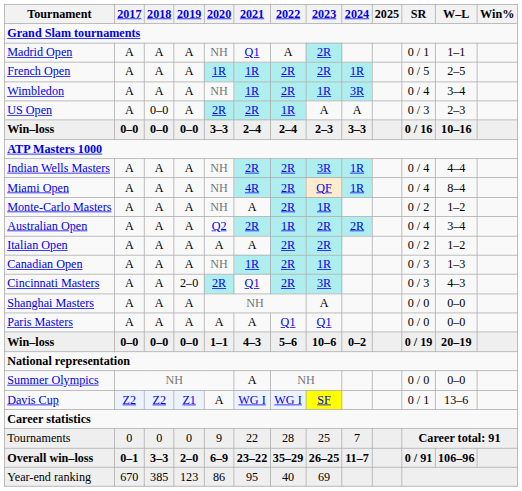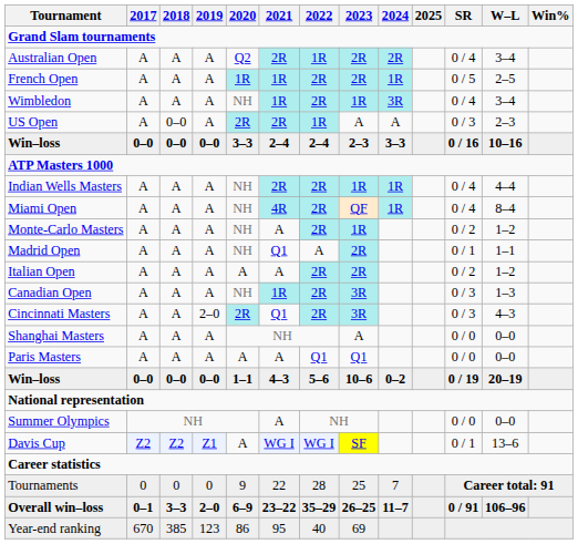 <table class=wikitable style=text-align:center>
 <tr>
 <th>Tournament</th>
 <th><a href='#'>2017</a></th>
 <th><a href='#'>2018</a></th>
 <th><a href='#'>2019</a></th>
 <th><a href='#'>2020</a></th>
 <th><a href='#'>2021</a></th>
 <th><a href='#'>2022</a></th>
 <th><a href='#'>2023</a></th>
 <th><a href='#'>2024</a></th>
 <th>2025</th>
 <th>SR</th>
 <th>W–L</th>
 <th>Win%</th>
 </tr>
 <tr>
 <td colspan="13" align="left"><strong><a href='#'>Grand Slam tournaments</a></strong></td>
 </tr>
 <tr>
-<td align=left><a href='#'>Madrid Open</a></td>
+<td align=left><a href='#'>Australian Open</a></td>
 <td>A</td>
 <td>A</td>
 <td>A</td>
-<td style=color:#767676>NH</td>
-<td><a href='#'>Q1</a></td>
-<td>A</td>
+<td><a href='#'>Q2</a></td>
+<td bgcolor=afeeee><a href='#'>2R</a></td>
+<td bgcolor=afeeee><a href='#'>1R</a></td>
+<td bgcolor=afeeee><a href='#'>2R</a></td>
 <td bgcolor=afeeee><a href='#'>2R</a></td>
 <td></td>
-<td></td>
-<td>0 / 1</td>
-<td>1–1</td>
+<td>0 / 4</td>
+<td>3–4</td>
 <td></td>
 </tr>
 <tr>
 <td align=left><a href='#'>French Open</a></td>
 <td>A</td>
 <td>A</td>
 <td>A</td>
 <td bgcolor=afeeee><a href='#'>1R</a></td>
 <td bgcolor=afeeee><a href='#'>1R</a></td>
 <td bgcolor=afeeee><a href='#'>2R</a></td>
 <td bgcolor=afeeee><a href='#'>2R</a></td>
 <td bgcolor=afeeee><a href='#'>1R</a></td>
 <td></td>
 <td>0 / 5</td>
 <td>2–5</td>
 <td></td>
 </tr>
 <tr>
 <td align=left><a href='#'>Wimbledon</a></td>
 <td>A</td>
 <td>A</td>
 <td>A</td>
 <td style=color:#767676>NH</td>
 <td bgcolor=afeeee><a href='#'>1R</a></td>
 <td bgcolor=afeeee><a href='#'>2R</a></td>
 <td bgcolor=afeeee><a href='#'>1R</a></td>
 <td bgcolor=afeeee><a href='#'>3R</a></td>
 <td></td>
 <td>0 / 4</td>
 <td>3–4</td>
 <td></td>
 </tr>
 <tr>
 <td align=left><a href='#'>US Open</a></td>
 <td>A</td>
 <td>0–0</td>
 <td>A</td>
 <td bgcolor=afeeee><a href='#'>2R</a></td>
 <td bgcolor=afeeee><a href='#'>2R</a></td>
 <td bgcolor=afeeee><a href='#'>1R</a></td>
 <td>A</td>
 <td>A</td>
 <td></td>
 <td>0 / 3</td>
 <td>2–3</td>
 <td></td>
 </tr>
 <tr style=font-weight:bold;background:#efefef>
 <td style=text-align:left>Win–loss</td>
 <td>0–0</td>
 <td>0–0</td>
 <td>0–0</td>
 <td>3–3</td>
 <td>2–4</td>
 <td>2–4</td>
 <td>2–3</td>
 <td>3–3</td>
 <td></td>
 <td>0 / 16</td>
 <td>10–16</td>
 <td></td>
 </tr>
 <tr>
 <td colspan="13" align="left"><strong><a href='#'>ATP Masters 1000</a></strong></td>
 </tr>
 <tr>
 <td align=left><a href='#'>Indian Wells Masters</a></td>
 <td>A</td>
 <td>A</td>
 <td>A</td>
 <td style=color:#767676>NH</td>
 <td bgcolor=afeeee><a href='#'>2R</a></td>
 <td bgcolor=afeeee><a href='#'>2R</a></td>
-<td bgcolor=afeeee><a href='#'>3R</a></td>
+<td bgcolor=afeeee><a href='#'>1R</a></td>
 <td bgcolor=afeeee><a href='#'>1R</a></td>
 <td></td>
 <td>0 / 4</td>
 <td>4–4</td>
 <td></td>
 </tr>
 <tr>
 <td align=left><a href='#'>Miami Open</a></td>
 <td>A</td>
 <td>A</td>
 <td>A</td>
 <td style=color:#767676>NH</td>
 <td bgcolor=afeeee><a href='#'>4R</a></td>
 <td bgcolor=afeeee><a href='#'>2R</a></td>
 <td bgcolor=ffebcd><a href='#'>QF</a></td>
 <td bgcolor=afeeee><a href='#'>1R</a></td>
 <td></td>
 <td>0 / 4</td>
 <td>8–4</td>
 <td></td>
 </tr>
 <tr>
 <td align=left><a href='#'>Monte-Carlo Masters</a></td>
 <td>A</td>
 <td>A</td>
 <td>A</td>
 <td style=color:#767676>NH</td>
 <td>A</td>
 <td bgcolor=afeeee><a href='#'>2R</a></td>
 <td bgcolor=afeeee><a href='#'>1R</a></td>
 <td></td>
 <td></td>
 <td>0 / 2</td>
 <td>1–2</td>
 <td></td>
 </tr>
 <tr>
-<td align=left><a href='#'>Australian Open</a></td>
+<td align=left><a href='#'>Madrid Open</a></td>
 <td>A</td>
 <td>A</td>
 <td>A</td>
-<td><a href='#'>Q2</a></td>
-<td bgcolor=afeeee><a href='#'>2R</a></td>
-<td bgcolor=afeeee><a href='#'>1R</a></td>
-<td bgcolor=afeeee><a href='#'>2R</a></td>
+<td style=color:#767676>NH</td>
+<td><a href='#'>Q1</a></td>
+<td>A</td>
 <td bgcolor=afeeee><a href='#'>2R</a></td>
 <td></td>
-<td>0 / 4</td>
-<td>3–4</td>
+<td></td>
+<td>0 / 1</td>
+<td>1–1</td>
 <td></td>
 </tr>
 <tr>
 <td align=left><a href='#'>Italian Open</a></td>
 <td>A</td>
 <td>A</td>
 <td>A</td>
 <td>A</td>
 <td>A</td>
 <td bgcolor=afeeee><a href='#'>2R</a></td>
 <td bgcolor=afeeee><a href='#'>2R</a></td>
 <td></td>
 <td></td>
 <td>0 / 2</td>
 <td>1–2</td>
 <td></td>
 </tr>
 <tr>
 <td align=left><a href='#'>Canadian Open</a></td>
 <td>A</td>
 <td>A</td>
 <td>A</td>
 <td style=color:#767676>NH</td>
 <td bgcolor=afeeee><a href='#'>1R</a></td>
 <td bgcolor=afeeee><a href='#'>2R</a></td>
-<td bgcolor=afeeee><a href='#'>1R</a></td>
+<td bgcolor=afeeee><a href='#'>3R</a></td>
 <td></td>
 <td></td>
 <td>0 / 3</td>
 <td>1–3</td>
 <td></td>
 </tr>
 <tr>
 <td align=left><a href='#'>Cincinnati Masters</a></td>
 <td>A</td>
 <td>A</td>
 <td>2–0</td>
 <td bgcolor=afeeee><a href='#'>2R</a></td>
 <td><a href='#'>Q1</a></td>
 <td bgcolor=afeeee><a href='#'>2R</a></td>
 <td bgcolor=afeeee><a href='#'>3R</a></td>
 <td></td>
 <td></td>
 <td>0 / 3</td>
 <td>4–3</td>
 <td></td>
 </tr>
 <tr>
 <td align=left><a href='#'>Shanghai Masters</a></td>
 <td>A</td>
 <td>A</td>
 <td>A</td>
 <td colspan=3 style=color:#767676>NH</td>
 <td>A</td>
 <td></td>
 <td></td>
 <td>0 / 0</td>
 <td>0–0</td>
 <td></td>
 </tr>
 <tr>
 <td align=left><a href='#'>Paris Masters</a></td>
 <td>A</td>
 <td>A</td>
 <td>A</td>
 <td>A</td>
 <td>A</td>
 <td><a href='#'>Q1</a></td>
 <td><a href='#'>Q1</a></td>
 <td></td>
 <td></td>
 <td>0 / 0</td>
 <td>0–0</td>
 <td></td>
 </tr>
 <tr style=font-weight:bold;background:#efefef>
 <td style=text-align:left>Win–loss</td>
 <td>0–0</td>
 <td>0–0</td>
 <td>0–0</td>
 <td>1–1</td>
 <td>4–3</td>
 <td>5–6</td>
 <td>10–6</td>
 <td>0–2</td>
 <td></td>
 <td>0 / 19</td>
 <td>20–19</td>
 <td></td>
 </tr>
 <tr>
 <td colspan="13" align="left"><strong>National representation</strong></td>
 </tr>
 <tr>
 <td align=left><a href='#'>Summer Olympics</a></td>
 <td colspan=4 style=color:#767676>NH</td>
 <td>A</td>
 <td colspan=2 style=color:#767676>NH</td>
 <td></td>
 <td></td>
 <td>0 / 0</td>
 <td>0–0</td>
 <td></td>
 </tr>
 <tr>
 <td align=left><a href='#'>Davis Cup</a></td>
 <td bgcolor=ecf2ff><a href='#'>Z2</a></td>
 <td bgcolor=ecf2ff><a href='#'>Z2</a></td>
 <td bgcolor=ecf2ff><a href='#'>Z1</a></td>
 <td>A</td>
 <td bgcolor=ecf2ff><a href='#'>WG I</a></td>
 <td bgcolor=ecf2ff><a href='#'>WG I</a></td>
 <td bgcolor=yellow><a href='#'>SF</a></td>
 <td></td>
 <td></td>
 <td>0 / 1</td>
 <td>13–6</td>
 <td></td>
 </tr>
 <tr>
 <td colspan="13" align="left"><strong>Career statistics</strong></td>
 </tr>
 <tr bgcolor=efefef>
 <td align=left>Tournaments</td>
 <td>0</td>
 <td>0</td>
 <td>0</td>
 <td>9</td>
 <td>22</td>
 <td>28</td>
 <td>25</td>
 <td>7</td>
 <td></td>
 <td colspan="3"><strong>Career total: 91</strong></td>
 </tr>
 <tr style=font-weight:bold;background:#efefef>
 <td style=text-align:left>Overall win–loss</td>
 <td>0–1</td>
 <td>3–3</td>
 <td>2–0</td>
 <td>6–9</td>
 <td>23–22</td>
 <td>35–29</td>
 <td>26–25</td>
 <td>11–7</td>
 <td></td>
 <td>0 / 91</td>
 <td>106–96</td>
 <td></td>
 </tr>
 <tr bgcolor=efefef>
 <td align=left>Year-end ranking</td>
 <td>670</td>
 <td>385</td>
 <td>123</td>
 <td>86</td>
 <td>95</td>
 <td>40</td>
 <td>69</td>
 <td></td>
 <td></td>
 <td colspan="3"></td>
 </tr>
 </table>
